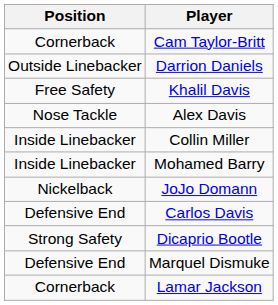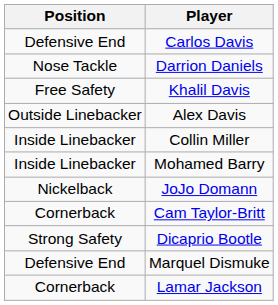 <table class="wikitable" style="text-align: center;">
 <tr>
 <th>Position</th>
 <th>Player</th>
 </tr>
 <tr>
-<td>Cornerback</td>
-<td><a href='#'>Cam Taylor-Britt</a></td>
+<td>Defensive End</td>
+<td><a href='#'>Carlos Davis</a></td>
 </tr>
 <tr>
-<td>Outside Linebacker</td>
+<td>Nose Tackle</td>
 <td><a href='#'>Darrion Daniels</a></td>
 </tr>
 <tr>
 <td>Free Safety</td>
 <td><a href='#'>Khalil Davis</a></td>
 </tr>
 <tr>
-<td>Nose Tackle</td>
+<td>Outside Linebacker</td>
 <td>Alex Davis</td>
 </tr>
 <tr>
 <td>Inside Linebacker</td>
 <td>Collin Miller</td>
 </tr>
 <tr>
 <td>Inside Linebacker</td>
 <td>Mohamed Barry</td>
 </tr>
 <tr>
 <td>Nickelback</td>
 <td><a href='#'>JoJo Domann</a></td>
 </tr>
 <tr>
-<td>Defensive End</td>
-<td><a href='#'>Carlos Davis</a></td>
+<td>Cornerback</td>
+<td><a href='#'>Cam Taylor-Britt</a></td>
 </tr>
 <tr>
 <td>Strong Safety</td>
 <td><a href='#'>Dicaprio Bootle</a></td>
 </tr>
 <tr>
 <td>Defensive End</td>
 <td>Marquel Dismuke</td>
 </tr>
 <tr>
 <td>Cornerback</td>
 <td><a href='#'>Lamar Jackson</a></td>
 </tr>
 </table>
